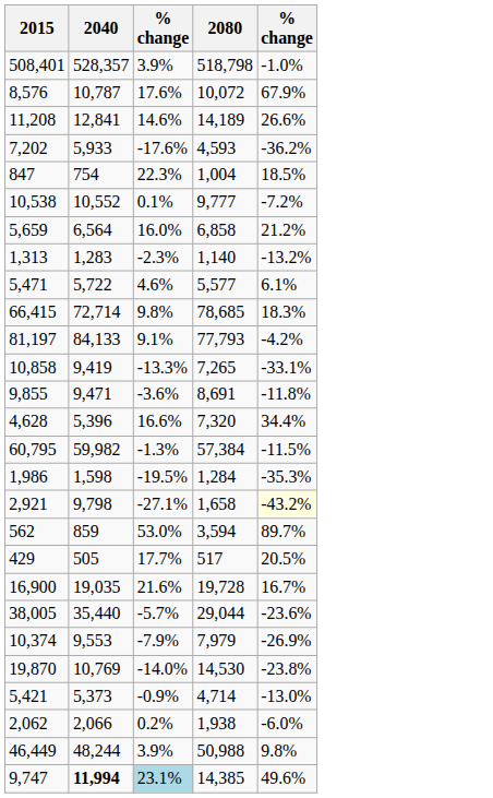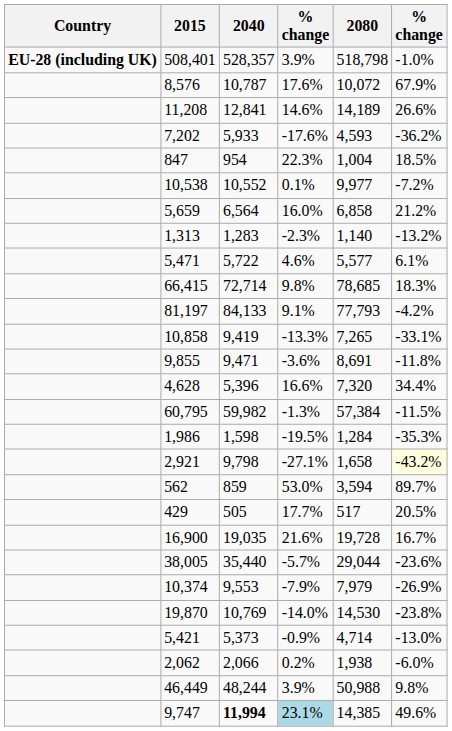 <table class="sortable wikitable sticky-header col1left" >
 <tr>
+<th>Country</th>
 <th>2015</th>
 <th>2040</th>
 <th>%<br>change</th>
 <th>2080</th>
 <th>%<br>change</th>
 </tr>
 <tr>
+<td><strong> EU-28 (including UK)</strong></td>
 <td>508,401</td>
 <td>528,357</td>
 <td>3.9%</td>
 <td>518,798</td>
 <td>-1.0%</td>
 </tr>
 <tr>
+<td></td>
 <td>8,576</td>
 <td>10,787</td>
 <td>17.6%</td>
 <td>10,072</td>
 <td>67.9%</td>
 </tr>
 <tr>
+<td></td>
 <td>11,208</td>
 <td>12,841</td>
 <td>14.6%</td>
 <td>14,189</td>
 <td>26.6%</td>
 </tr>
 <tr>
+<td></td>
 <td>7,202</td>
 <td>5,933</td>
 <td>-17.6%</td>
 <td>4,593</td>
 <td>-36.2%</td>
 </tr>
 <tr>
+<td></td>
 <td>847</td>
-<td>754</td>
+<td>954</td>
 <td>22.3%</td>
 <td>1,004</td>
 <td>18.5%</td>
 </tr>
 <tr>
+<td></td>
 <td>10,538</td>
 <td>10,552</td>
 <td>0.1%</td>
-<td>9,777</td>
+<td>9,977</td>
 <td>-7.2%</td>
 </tr>
 <tr>
+<td></td>
 <td>5,659</td>
 <td>6,564</td>
 <td>16.0%</td>
 <td>6,858</td>
 <td>21.2%</td>
 </tr>
 <tr>
+<td></td>
 <td>1,313</td>
 <td>1,283</td>
 <td>-2.3%</td>
 <td>1,140</td>
 <td>-13.2%</td>
 </tr>
 <tr>
+<td></td>
 <td>5,471</td>
 <td>5,722</td>
 <td>4.6%</td>
 <td>5,577</td>
 <td>6.1%</td>
 </tr>
 <tr>
+<td></td>
 <td>66,415</td>
 <td>72,714</td>
 <td>9.8%</td>
 <td>78,685</td>
 <td>18.3%</td>
 </tr>
 <tr>
+<td></td>
 <td>81,197</td>
 <td>84,133</td>
 <td>9.1%</td>
 <td>77,793</td>
 <td>-4.2%</td>
 </tr>
 <tr>
+<td></td>
 <td>10,858</td>
 <td>9,419</td>
 <td>-13.3%</td>
 <td>7,265</td>
 <td>-33.1%</td>
 </tr>
 <tr>
+<td></td>
 <td>9,855</td>
 <td>9,471</td>
 <td>-3.6%</td>
 <td>8,691</td>
 <td>-11.8%</td>
 </tr>
 <tr>
+<td></td>
 <td>4,628</td>
 <td>5,396</td>
 <td>16.6%</td>
 <td>7,320</td>
 <td>34.4%</td>
 </tr>
 <tr>
+<td></td>
 <td>60,795</td>
 <td>59,982</td>
 <td>-1.3%</td>
 <td>57,384</td>
 <td>-11.5%</td>
 </tr>
 <tr>
+<td></td>
 <td>1,986</td>
 <td>1,598</td>
 <td>-19.5%</td>
 <td>1,284</td>
 <td>-35.3%</td>
 </tr>
 <tr>
+<td></td>
 <td>2,921</td>
 <td>9,798</td>
 <td>-27.1%</td>
 <td>1,658</td>
 <td style="background: lightyellow;">-43.2%</td>
 </tr>
 <tr>
+<td></td>
 <td>562</td>
 <td>859</td>
 <td>53.0%</td>
 <td>3,594</td>
 <td>89.7%</td>
 </tr>
 <tr>
+<td></td>
 <td>429</td>
 <td>505</td>
 <td>17.7%</td>
 <td>517</td>
 <td>20.5%</td>
 </tr>
 <tr>
+<td></td>
 <td>16,900</td>
 <td>19,035</td>
 <td>21.6%</td>
 <td>19,728</td>
 <td>16.7%</td>
 </tr>
 <tr>
+<td></td>
 <td>38,005</td>
 <td>35,440</td>
 <td>-5.7%</td>
 <td>29,044</td>
 <td>-23.6%</td>
 </tr>
 <tr>
+<td></td>
 <td>10,374</td>
 <td>9,553</td>
 <td>-7.9%</td>
 <td>7,979</td>
 <td>-26.9%</td>
 </tr>
 <tr>
+<td></td>
 <td>19,870</td>
 <td>10,769</td>
 <td>-14.0%</td>
 <td>14,530</td>
 <td>-23.8%</td>
 </tr>
 <tr>
+<td></td>
 <td>5,421</td>
 <td>5,373</td>
 <td>-0.9%</td>
 <td>4,714</td>
 <td>-13.0%</td>
 </tr>
 <tr>
+<td></td>
 <td>2,062</td>
 <td>2,066</td>
 <td>0.2%</td>
 <td>1,938</td>
 <td>-6.0%</td>
 </tr>
 <tr>
+<td></td>
 <td>46,449</td>
 <td>48,244</td>
 <td>3.9%</td>
 <td>50,988</td>
 <td>9.8%</td>
 </tr>
 <tr>
+<td></td>
 <td>9,747</td>
 <td><strong>11,994</strong></td>
 <td style="background: lightblue;">23.1%</td>
 <td>14,385</td>
 <td>49.6%</td>
 </tr>
 </table>
